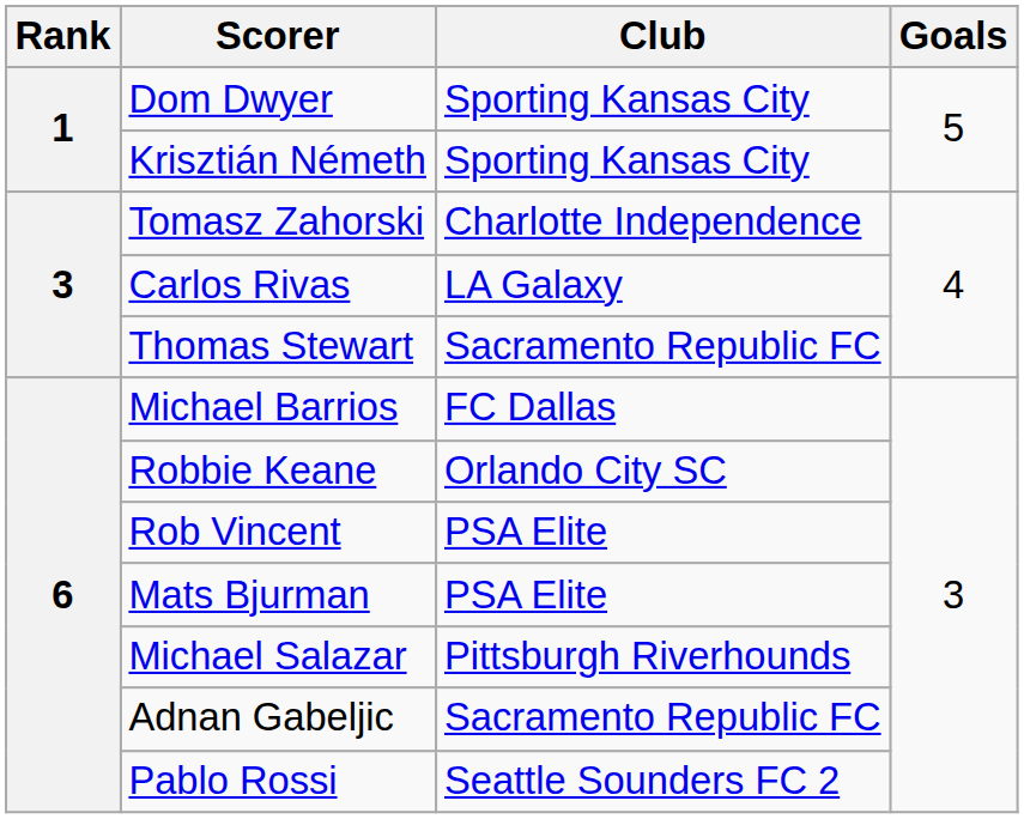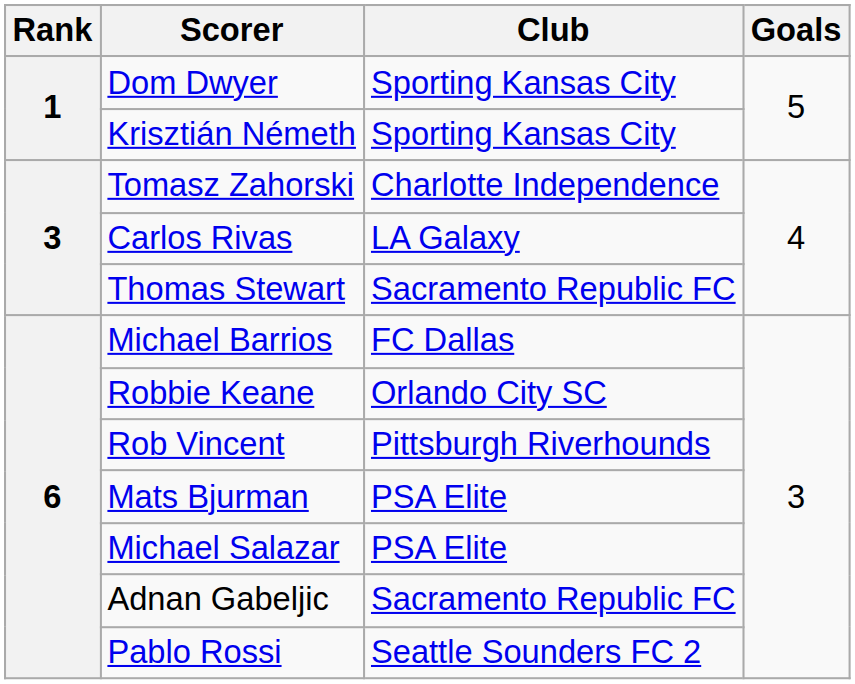 <table class="wikitable" style="text-align:center">
 <tr>
 <th>Rank</th>
 <th>Scorer</th>
 <th>Club</th>
 <th>Goals</th>
 </tr>
 <tr>
 <th rowspan=2>1</th>
 <td align=left> <a href='#'>Dom Dwyer</a></td>
 <td align=left><a href='#'>Sporting Kansas City</a></td>
 <td rowspan=2>5</td>
 </tr>
 <tr>
 <td align=left> <a href='#'>Krisztián Németh</a></td>
 <td align=left><a href='#'>Sporting Kansas City</a></td>
 </tr>
 <tr>
 <th rowspan=3>3</th>
 <td align=left> <a href='#'>Tomasz Zahorski</a></td>
 <td align=left><a href='#'>Charlotte Independence</a></td>
 <td rowspan=3>4</td>
 </tr>
 <tr>
 <td align=left> <a href='#'>Carlos Rivas</a></td>
 <td align=left><a href='#'>LA Galaxy</a></td>
 </tr>
 <tr>
 <td align=left> <a href='#'>Thomas Stewart</a></td>
 <td align=left><a href='#'>Sacramento Republic FC</a></td>
 </tr>
 <tr>
 <th rowspan=7>6</th>
 <td align=left> <a href='#'>Michael Barrios</a></td>
 <td align=left><a href='#'>FC Dallas</a></td>
 <td rowspan=7>3</td>
 </tr>
 <tr>
 <td align=left> <a href='#'>Robbie Keane</a></td>
 <td align=left><a href='#'>Orlando City SC</a></td>
 </tr>
 <tr>
 <td align=left> <a href='#'>Rob Vincent</a></td>
-<td align=left><a href='#'>PSA Elite</a></td>
+<td align=left><a href='#'>Pittsburgh Riverhounds</a></td>
 </tr>
 <tr>
 <td align=left> <a href='#'>Mats Bjurman</a></td>
 <td align=left><a href='#'>PSA Elite</a></td>
 </tr>
 <tr>
 <td align=left> <a href='#'>Michael Salazar</a></td>
-<td align=left><a href='#'>Pittsburgh Riverhounds</a></td>
+<td align=left><a href='#'>PSA Elite</a></td>
 </tr>
 <tr>
 <td align=left> Adnan Gabeljic</td>
 <td align=left><a href='#'>Sacramento Republic FC</a></td>
 </tr>
 <tr>
 <td align=left> <a href='#'>Pablo Rossi</a></td>
 <td align=left><a href='#'>Seattle Sounders FC 2</a></td>
 </tr>
 </table>
